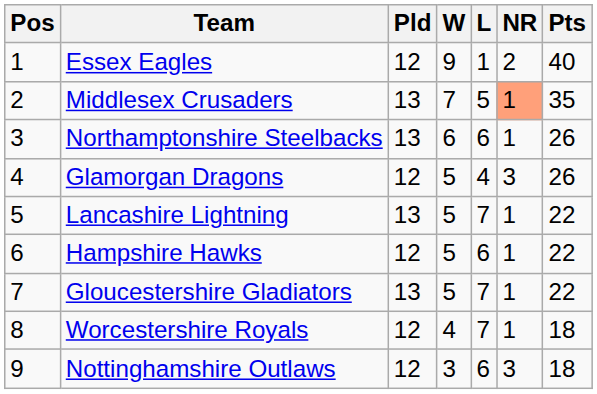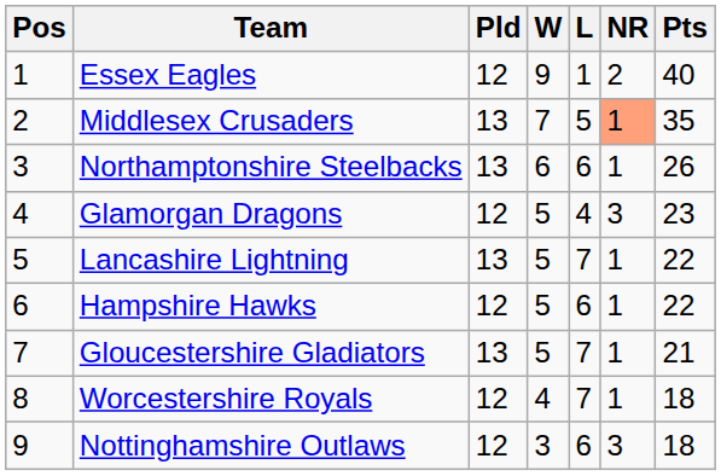 <table class="wikitable">
 <tr>
 <th>Pos</th>
 <th>Team</th>
 <th>Pld</th>
 <th>W</th>
 <th>L</th>
 <th>NR</th>
 <th>Pts</th>
 </tr>
 <tr>
 <td>1</td>
 <td><a href='#'>Essex Eagles</a></td>
 <td>12</td>
 <td>9</td>
 <td>1</td>
 <td>2</td>
 <td>40</td>
 </tr>
 <tr>
 <td>2</td>
 <td><a href='#'>Middlesex Crusaders</a></td>
 <td>13</td>
 <td>7</td>
 <td>5</td>
 <td style="background: lightsalmon;">1</td>
 <td>35</td>
 </tr>
 <tr>
 <td>3</td>
 <td><a href='#'>Northamptonshire Steelbacks</a></td>
 <td>13</td>
 <td>6</td>
 <td>6</td>
 <td>1</td>
 <td>26</td>
 </tr>
 <tr>
 <td>4</td>
 <td><a href='#'>Glamorgan Dragons</a></td>
 <td>12</td>
 <td>5</td>
 <td>4</td>
 <td>3</td>
-<td>26</td>
+<td>23</td>
 </tr>
 <tr>
 <td>5</td>
 <td><a href='#'>Lancashire Lightning</a></td>
 <td>13</td>
 <td>5</td>
 <td>7</td>
 <td>1</td>
 <td>22</td>
 </tr>
 <tr>
 <td>6</td>
 <td><a href='#'>Hampshire Hawks</a></td>
 <td>12</td>
 <td>5</td>
 <td>6</td>
 <td>1</td>
 <td>22</td>
 </tr>
 <tr>
 <td>7</td>
 <td><a href='#'>Gloucestershire Gladiators</a></td>
 <td>13</td>
 <td>5</td>
 <td>7</td>
 <td>1</td>
-<td>22</td>
+<td>21</td>
 </tr>
 <tr>
 <td>8</td>
 <td><a href='#'>Worcestershire Royals</a></td>
 <td>12</td>
 <td>4</td>
 <td>7</td>
 <td>1</td>
 <td>18</td>
 </tr>
 <tr>
 <td>9</td>
 <td><a href='#'>Nottinghamshire Outlaws</a></td>
 <td>12</td>
 <td>3</td>
 <td>6</td>
 <td>3</td>
 <td>18</td>
 </tr>
 </table>
